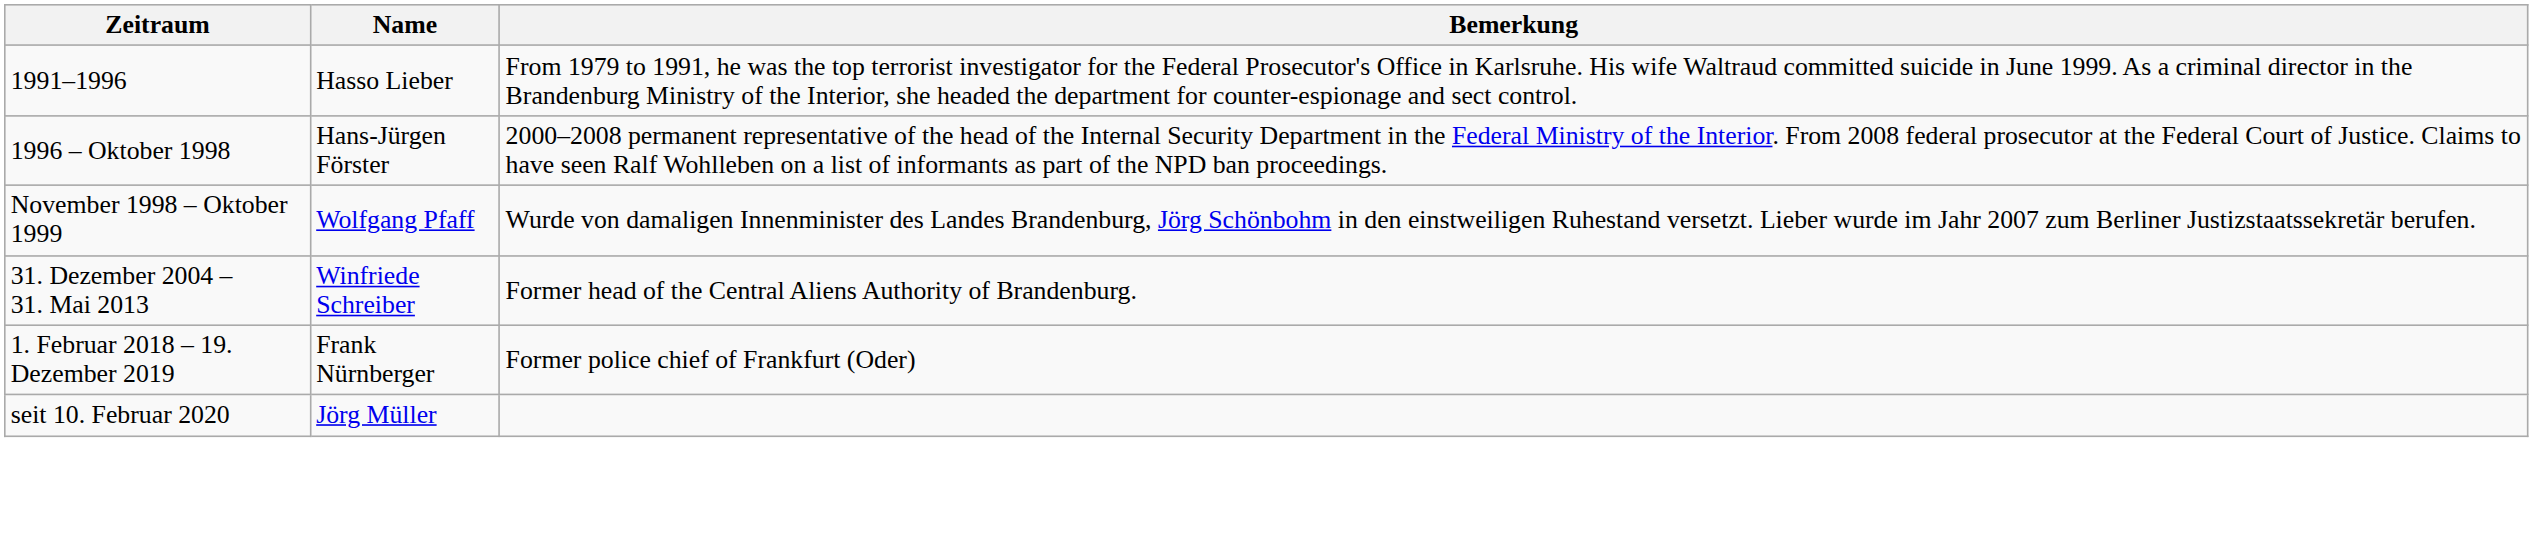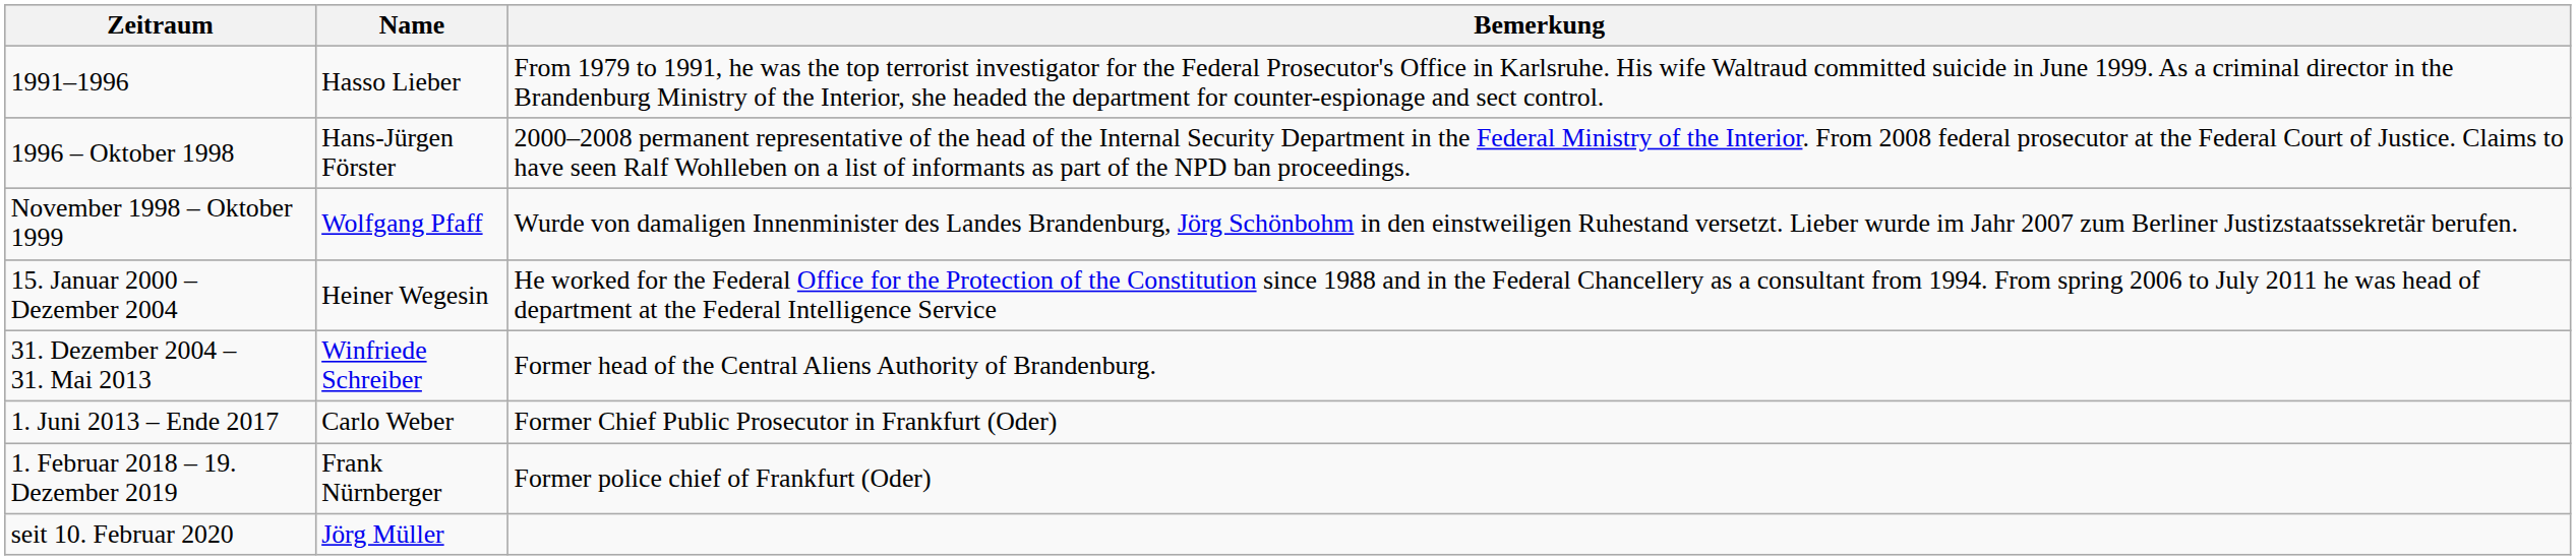 <table class="wikitable">
 <tr>
 <th>Zeitraum</th>
 <th>Name</th>
 <th>Bemerkung</th>
 </tr>
 <tr>
 <td>1991–1996</td>
 <td>Hasso Lieber</td>
 <td>From 1979 to 1991, he was the top terrorist investigator for the Federal Prosecutor's Office in Karlsruhe. His wife Waltraud committed suicide in June 1999. As a criminal director in the Brandenburg Ministry of the Interior, she headed the department for counter-espionage and sect control.</td>
 </tr>
 <tr>
 <td>1996 – Oktober 1998</td>
 <td>Hans-Jürgen Förster</td>
 <td>2000–2008 permanent representative of the head of the Internal Security Department in the <a href='#'>Federal Ministry of the Interior</a>. From 2008 federal prosecutor at the Federal Court of Justice. Claims to have seen Ralf Wohlleben on a list of informants as part of the NPD ban proceedings.</td>
 </tr>
 <tr>
 <td>November 1998 – Oktober 1999</td>
 <td><a href='#'>Wolfgang Pfaff</a></td>
 <td>Wurde von damaligen Innenminister des Landes Brandenburg, <a href='#'>Jörg Schönbohm</a> in den einstweiligen Ruhestand versetzt. Lieber wurde im Jahr 2007 zum Berliner Justizstaatssekretär berufen.</td>
 </tr>
 <tr>
+<td>15. Januar 2000 – Dezember 2004</td>
+<td>Heiner Wegesin</td>
+<td>He worked for the Federal <a href='#'>Office for the Protection of the Constitution</a> since 1988 and in the Federal Chancellery as a consultant from 1994. From spring 2006 to July 2011 he was head of department at the Federal Intelligence Service</td>
+</tr>
+<tr>
 <td>31. Dezember 2004 – 31. Mai 2013</td>
 <td><a href='#'>Winfriede Schreiber</a></td>
 <td>Former head of the Central Aliens Authority of Brandenburg.</td>
+</tr>
+<tr>
+<td>1. Juni 2013 – Ende 2017</td>
+<td>Carlo Weber</td>
+<td>Former Chief Public Prosecutor in Frankfurt (Oder)</td>
 </tr>
 <tr>
 <td>1. Februar 2018 – 19. Dezember 2019</td>
 <td>Frank Nürnberger</td>
 <td>Former police chief of Frankfurt (Oder)</td>
 </tr>
 <tr>
 <td>seit 10. Februar 2020</td>
 <td><a href='#'>Jörg Müller</a></td>
 <td></td>
 </tr>
 </table>
